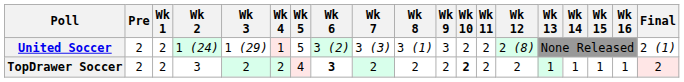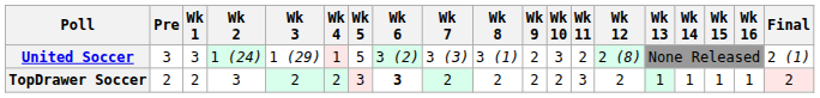 <table class="wikitable" style="white-space:nowrap;text-align:center;">
 <tr>
 <th>Poll</th>
 <th>Pre</th>
 <th>Wk<br>1</th>
 <th>Wk<br>2</th>
 <th>Wk<br>3</th>
 <th>Wk<br>4</th>
 <th>Wk<br>5</th>
 <th>Wk<br>6</th>
 <th>Wk<br>7</th>
 <th>Wk<br>8</th>
 <th>Wk<br>9</th>
 <th>Wk<br>10</th>
 <th>Wk<br>11</th>
 <th>Wk<br>12</th>
 <th>Wk<br>13</th>
 <th>Wk<br>14</th>
 <th>Wk<br>15</th>
 <th>Wk<br>16</th>
 <th>Final<br></th>
 </tr>
 <tr>
 <th><a href='#'>United Soccer</a></th>
-<td style="background:#FFFFFF;">2</td>
-<td style="background:#FFFFFF;">2</td>
+<td style="background:#FFFFFF;">3</td>
+<td style="background:#FFFFFF;">3</td>
 <td style="background:#D8FFEB;">1 <em>(24)</em></td>
 <td style="background:#FFFFFF;">1 <em>(29)</em></td>
 <td style="background:#FFE6E6;">1</td>
 <td style="background:#FFFFFF;">5</td>
 <td style="background:#D8FFEB;">3 <em>(2)</em></td>
 <td style="background:#FFFFFF;">3 <em>(3)</em></td>
 <td style="background:#FFFFFF;">3 <em>(1)</em></td>
+<td style="background:#FFFFFF;">2</td>
 <td style="background:#FFFFFF;">3</td>
-<td style="background:#FFFFFF;">2</td>
 <td style="background:#FFFFFF;">2</td>
 <td style="background:#D8FFEB;">2 <em>(8)</em></td>
 <td colspan=4 style="background:#999;">None Released</td>
 <td style="background:#FFFFFF;">2 <em>(1)</em></td>
 </tr>
 <tr>
 <th>TopDrawer Soccer </th>
 <td style="background:#FFFFFF;">2</td>
 <td style="background:#FFFFFF;">2</td>
 <td style="background:#FFFFFF;">3</td>
 <td style="background:#D8FFEB;">2</td>
 <td style="background:#D8FFEB;">2</td>
-<td style="background:#FFE6E6;">4</td>
+<td style="background:#FFE6E6;">3</td>
 <td style="background:#FFFFFF;"><strong>3</strong></td>
 <td style="background:#D8FFEB;">2</td>
 <td style="background:#FFFFFF;">2</td>
 <td style="background:#FFFFFF;">2</td>
-<td style="background:#FFFFFF;"><strong>2</strong></td>
 <td style="background:#FFFFFF;">2</td>
+<td style="background:#FFFFFF;">3</td>
 <td style="background:#FFFFFF;">2</td>
 <td style="background:#D8FFEB;">1</td>
 <td style="background:#FFFFFF;">1</td>
 <td style="background:#FFFFFF;">1</td>
 <td style="background:#FFFFFF;">1</td>
 <td style="background:#FFE6E6;">2</td>
 </tr>
 </table>
